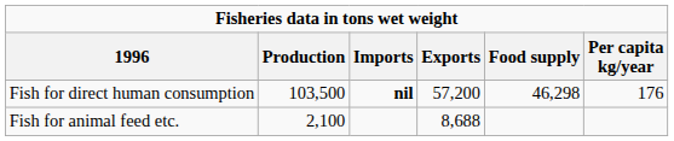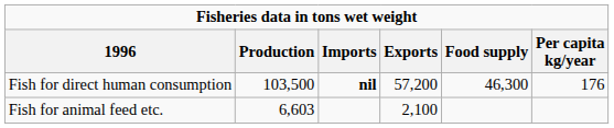 <table class="wikitable">
 <tr>
 <td colspan="6" style="text-align:center;"><strong>Fisheries data in tons wet weight</strong></td>
 </tr>
 <tr>
 <th>1996</th>
 <th>Production</th>
 <th>Imports</th>
 <th>Exports</th>
 <th>Food supply</th>
 <th>Per capita<br>kg/year</th>
 </tr>
 <tr>
 <td>Fish for direct human consumption</td>
 <td style="text-align:right;">103,500</td>
 <td style="text-align:right;"><strong>nil</strong></td>
 <td style="text-align:right;">57,200</td>
-<td style="text-align:right;">46,298</td>
+<td style="text-align:right;">46,300</td>
 <td style="text-align:right;">176</td>
 </tr>
 <tr>
 <td>Fish for animal feed etc.</td>
+<td style="text-align:right;">6,603</td>
+<td></td>
 <td style="text-align:right;">2,100</td>
-<td></td>
-<td style="text-align:right;">8,688</td>
 <td></td>
 </tr>
 </table>
